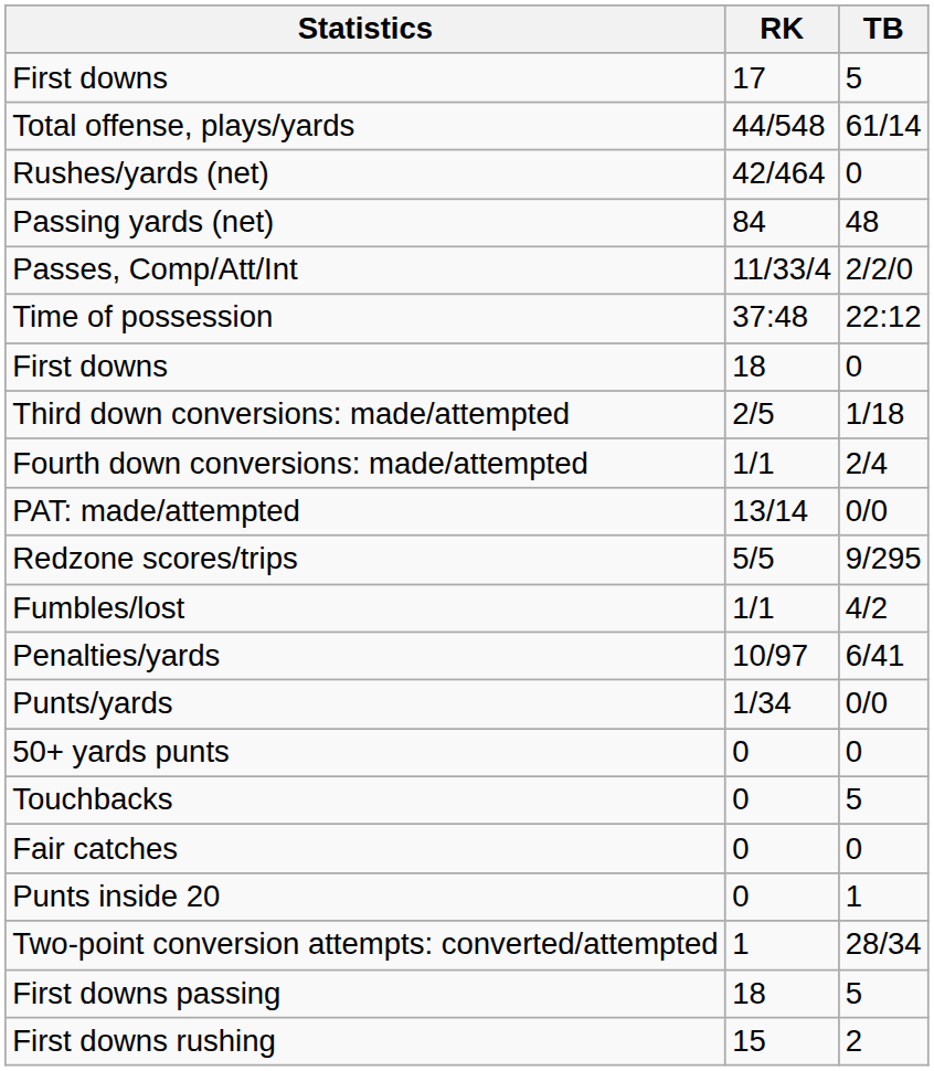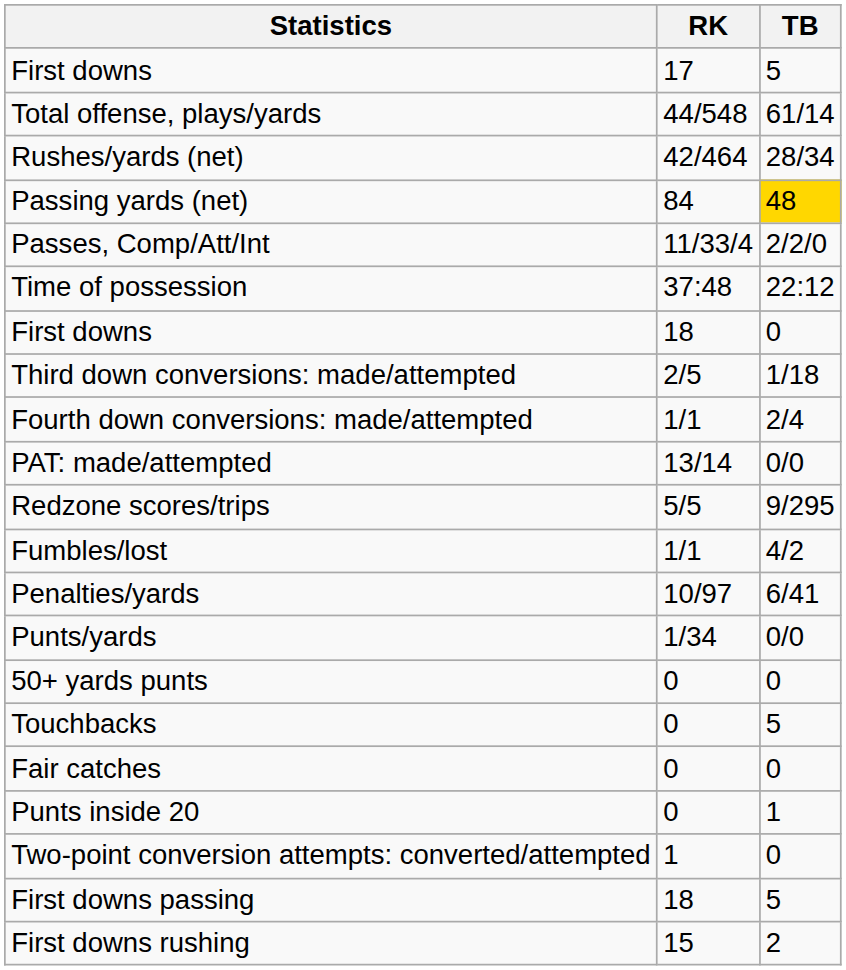 <table class="wikitable">
 <tr>
 <th>Statistics</th>
 <th>RK</th>
 <th>TB</th>
 </tr>
 <tr>
 <td>First downs</td>
 <td>17</td>
 <td>5</td>
 </tr>
 <tr>
 <td>Total offense, plays/yards</td>
 <td>44/548</td>
 <td>61/14</td>
 </tr>
 <tr>
 <td>Rushes/yards (net)</td>
 <td>42/464</td>
-<td>0</td>
+<td>28/34</td>
 </tr>
 <tr>
 <td>Passing yards (net)</td>
 <td>84</td>
-<td>48</td>
+<td style="background: gold;">48</td>
 </tr>
 <tr>
 <td>Passes, Comp/Att/Int</td>
 <td>11/33/4</td>
 <td>2/2/0</td>
 </tr>
 <tr>
 <td>Time of possession</td>
 <td>37:48</td>
 <td>22:12</td>
 </tr>
 <tr>
 <td>First downs</td>
 <td>18</td>
 <td>0</td>
 </tr>
 <tr>
 <td>Third down conversions: made/attempted</td>
 <td>2/5</td>
 <td>1/18</td>
 </tr>
 <tr>
 <td>Fourth down conversions: made/attempted</td>
 <td>1/1</td>
 <td>2/4</td>
 </tr>
 <tr>
 <td>PAT: made/attempted</td>
 <td>13/14</td>
 <td>0/0</td>
 </tr>
 <tr>
 <td>Redzone scores/trips</td>
 <td>5/5</td>
 <td>9/295</td>
 </tr>
 <tr>
 <td>Fumbles/lost</td>
 <td>1/1</td>
 <td>4/2</td>
 </tr>
 <tr>
 <td>Penalties/yards</td>
 <td>10/97</td>
 <td>6/41</td>
 </tr>
 <tr>
 <td>Punts/yards</td>
 <td>1/34</td>
 <td>0/0</td>
 </tr>
 <tr>
 <td>50+ yards punts</td>
 <td>0</td>
 <td>0</td>
 </tr>
 <tr>
 <td>Touchbacks</td>
 <td>0</td>
 <td>5</td>
 </tr>
 <tr>
 <td>Fair catches</td>
 <td>0</td>
 <td>0</td>
 </tr>
 <tr>
 <td>Punts inside 20</td>
 <td>0</td>
 <td>1</td>
 </tr>
 <tr>
 <td>Two-point conversion attempts: converted/attempted</td>
 <td>1</td>
-<td>28/34</td>
+<td>0</td>
 </tr>
 <tr>
 <td>First downs passing</td>
 <td>18</td>
 <td>5</td>
 </tr>
 <tr>
 <td>First downs rushing</td>
 <td>15</td>
 <td>2</td>
 </tr>
 </table>
